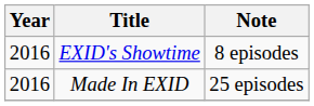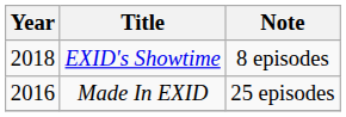 <table class="wikitable" style="text-align:center;">
 <tr>
 <th>Year</th>
 <th>Title</th>
 <th>Note</th>
 </tr>
 <tr>
-<td>2016</td>
+<td>2018</td>
 <td><em><a href='#'>EXID's Showtime</a></em></td>
 <td>8 episodes</td>
 </tr>
 <tr>
 <td>2016</td>
 <td><em>Made In EXID</em></td>
 <td>25 episodes</td>
 </tr>
 <tr>
 </tr>
 </table>
